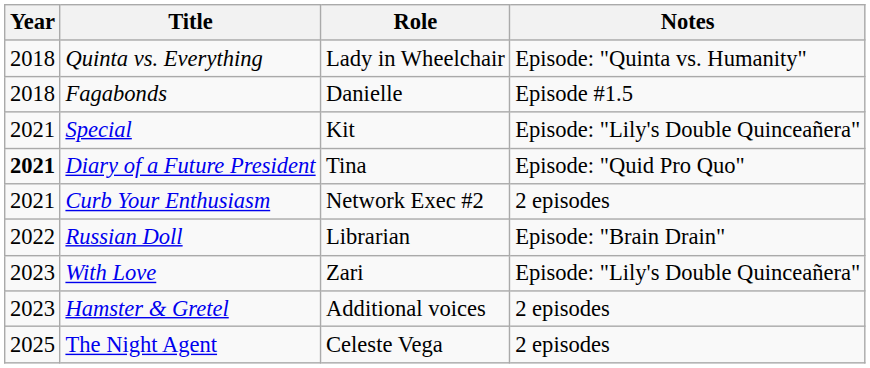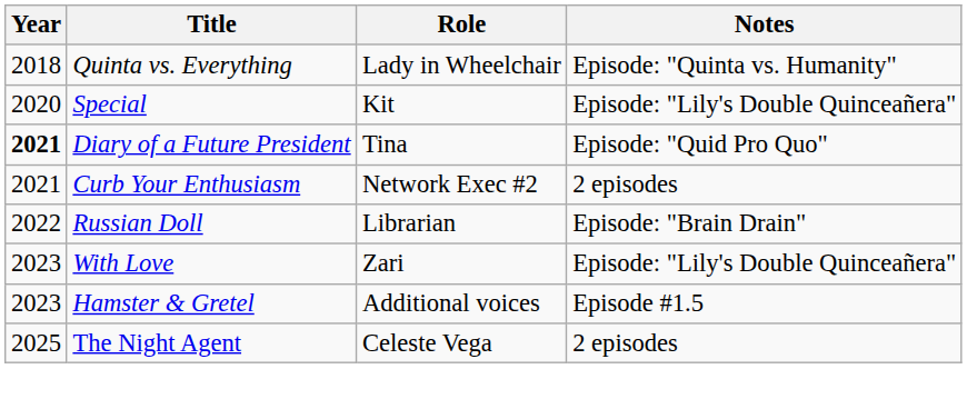 <table class="wikitable sortable">
 <tr>
 <th>Year</th>
 <th>Title</th>
 <th>Role</th>
 <th>Notes</th>
 </tr>
 <tr>
 <td>2018</td>
 <td><em>Quinta vs. Everything</em></td>
 <td>Lady in Wheelchair</td>
 <td>Episode: "Quinta vs. Humanity"</td>
 </tr>
 <tr>
-<td>2018</td>
-<td><em>Fagabonds</em></td>
-<td>Danielle</td>
-<td>Episode #1.5</td>
-</tr>
-<tr>
-<td>2021</td>
+<td>2020</td>
 <td><a href='#'><em>Special</em></a></td>
 <td>Kit</td>
 <td>Episode: "Lily's Double Quinceañera"</td>
 </tr>
 <tr>
 <td><strong>2021</strong></td>
 <td><em><a href='#'>Diary of a Future President</a></em></td>
 <td>Tina</td>
 <td>Episode: "Quid Pro Quo"</td>
 </tr>
 <tr>
 <td>2021</td>
 <td><em><a href='#'>Curb Your Enthusiasm</a></em></td>
 <td>Network Exec #2</td>
 <td>2 episodes</td>
 </tr>
 <tr>
 <td>2022</td>
 <td><a href='#'><em>Russian Doll</em></a></td>
 <td>Librarian</td>
 <td>Episode: "Brain Drain"</td>
 </tr>
 <tr>
 <td>2023</td>
 <td><a href='#'><em>With Love</em></a></td>
 <td>Zari</td>
 <td>Episode: "Lily's Double Quinceañera"</td>
 </tr>
 <tr>
 <td>2023</td>
 <td><em><a href='#'>Hamster & Gretel</a></em></td>
 <td>Additional voices</td>
-<td>2 episodes</td>
+<td>Episode #1.5</td>
 </tr>
 <tr>
 <td>2025</td>
 <td><a href='#'>The Night Agent</a></td>
 <td>Celeste Vega</td>
 <td>2 episodes</td>
 </tr>
 </table>
